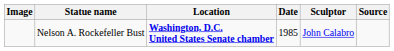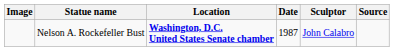 <table class="wikitable sortable">
 <tr>
 <th class="unsortable" scope="col">Image</th>
 <th scope="col">Statue name</th>
 <th scope="col">Location</th>
 <th scope="col">Date</th>
 <th scope="col">Sculptor</th>
 <th class="unsortable" scope="col">Source</th>
 </tr>
 <tr>
 <td></td>
 <td>Nelson A. Rockefeller Bust</td>
 <td><strong><a href='#'>Washington, D.C.</a><br><a href='#'>United States Senate chamber</a></strong></td>
-<td>1985</td>
+<td>1987</td>
 <td><a href='#'>John Calabro</a></td>
 <td></td>
 </tr>
 </table>
